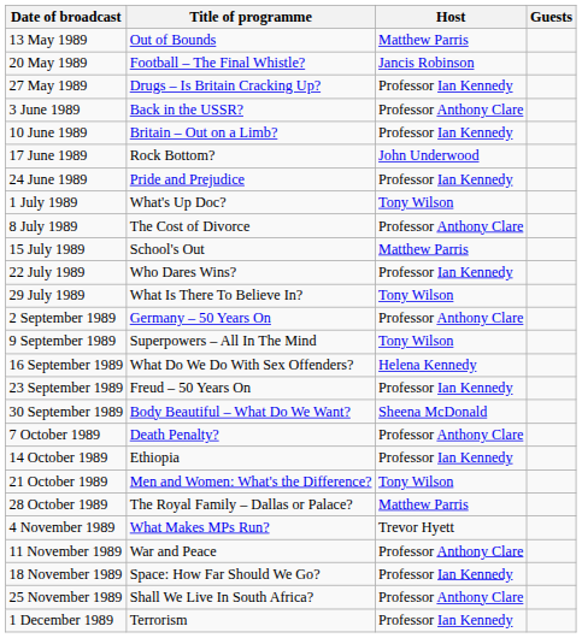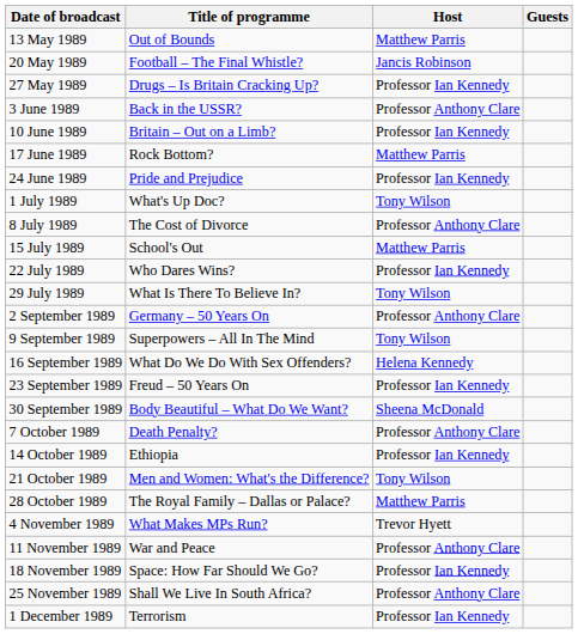 <table class="wikitable" style="margin: 1em auto 1em auto">
 <tr>
 <th>Date of broadcast</th>
 <th>Title of programme</th>
 <th>Host</th>
 <th>Guests</th>
 </tr>
 <tr>
 <td>13 May 1989</td>
 <td><a href='#'>Out of Bounds</a></td>
 <td><a href='#'>Matthew Parris</a></td>
 <td></td>
 </tr>
 <tr>
 <td>20 May 1989</td>
 <td><a href='#'>Football – The Final Whistle?</a></td>
 <td><a href='#'>Jancis Robinson</a></td>
 <td></td>
 </tr>
 <tr>
 <td>27 May 1989</td>
 <td><a href='#'>Drugs – Is Britain Cracking Up?</a></td>
 <td>Professor <a href='#'>Ian Kennedy</a></td>
 <td></td>
 </tr>
 <tr>
 <td>3 June 1989</td>
 <td><a href='#'>Back in the USSR?</a></td>
 <td>Professor <a href='#'>Anthony Clare</a></td>
 <td></td>
 </tr>
 <tr>
 <td>10 June 1989</td>
 <td><a href='#'>Britain – Out on a Limb?</a></td>
 <td>Professor <a href='#'>Ian Kennedy</a></td>
 <td></td>
 </tr>
 <tr>
 <td>17 June 1989</td>
 <td>Rock Bottom?</td>
-<td><a href='#'>John Underwood</a></td>
+<td><a href='#'>Matthew Parris</a></td>
 <td></td>
 </tr>
 <tr>
 <td>24 June 1989</td>
 <td><a href='#'>Pride and Prejudice</a></td>
 <td>Professor <a href='#'>Ian Kennedy</a></td>
 <td></td>
 </tr>
 <tr>
 <td>1 July 1989</td>
 <td>What's Up Doc?</td>
 <td><a href='#'>Tony Wilson</a></td>
 <td></td>
 </tr>
 <tr>
 <td>8 July 1989</td>
 <td>The Cost of Divorce</td>
 <td>Professor <a href='#'>Anthony Clare</a></td>
 <td></td>
 </tr>
 <tr>
 <td>15 July 1989</td>
 <td>School's Out</td>
 <td><a href='#'>Matthew Parris</a></td>
 <td></td>
 </tr>
 <tr>
 <td>22 July 1989</td>
 <td>Who Dares Wins?</td>
 <td>Professor <a href='#'>Ian Kennedy</a></td>
 <td></td>
 </tr>
 <tr>
 <td>29 July 1989</td>
 <td>What Is There To Believe In?</td>
 <td><a href='#'>Tony Wilson</a></td>
 <td></td>
 </tr>
 <tr>
 <td>2 September 1989</td>
 <td><a href='#'>Germany – 50 Years On</a></td>
 <td>Professor <a href='#'>Anthony Clare</a></td>
 <td></td>
 </tr>
 <tr>
 <td>9 September 1989</td>
 <td>Superpowers – All In The Mind</td>
 <td><a href='#'>Tony Wilson</a></td>
 <td></td>
 </tr>
 <tr>
 <td>16 September 1989</td>
 <td>What Do We Do With Sex Offenders?</td>
 <td><a href='#'>Helena Kennedy</a></td>
 <td></td>
 </tr>
 <tr>
 <td>23 September 1989</td>
 <td>Freud – 50 Years On</td>
 <td>Professor <a href='#'>Ian Kennedy</a></td>
 <td></td>
 </tr>
 <tr>
 <td>30 September 1989</td>
 <td><a href='#'>Body Beautiful – What Do We Want?</a></td>
 <td><a href='#'>Sheena McDonald</a></td>
 <td></td>
 </tr>
 <tr>
 <td>7 October 1989</td>
 <td><a href='#'>Death Penalty?</a></td>
 <td>Professor <a href='#'>Anthony Clare</a></td>
 <td></td>
 </tr>
 <tr>
 <td>14 October 1989</td>
 <td>Ethiopia</td>
 <td>Professor <a href='#'>Ian Kennedy</a></td>
 <td></td>
 </tr>
 <tr>
 <td>21 October 1989</td>
 <td><a href='#'>Men and Women: What's the Difference?</a></td>
 <td><a href='#'>Tony Wilson</a></td>
 <td></td>
 </tr>
 <tr>
 <td>28 October 1989</td>
 <td>The Royal Family – Dallas or Palace?</td>
 <td><a href='#'>Matthew Parris</a></td>
 <td></td>
 </tr>
 <tr>
 <td>4 November 1989</td>
 <td><a href='#'>What Makes  MPs Run?</a></td>
 <td>Trevor Hyett</td>
 <td></td>
 </tr>
 <tr>
 <td>11 November 1989</td>
 <td>War and Peace</td>
 <td>Professor <a href='#'>Anthony Clare</a></td>
 <td></td>
 </tr>
 <tr>
 <td>18 November 1989</td>
 <td>Space: How Far Should We Go?</td>
 <td>Professor <a href='#'>Ian Kennedy</a></td>
 <td></td>
 </tr>
 <tr>
 <td>25 November 1989</td>
 <td>Shall We Live In South Africa?</td>
 <td>Professor <a href='#'>Anthony Clare</a></td>
 <td></td>
 </tr>
 <tr>
 <td>1 December 1989</td>
 <td>Terrorism</td>
 <td>Professor <a href='#'>Ian Kennedy</a></td>
 <td></td>
 </tr>
 </table>
